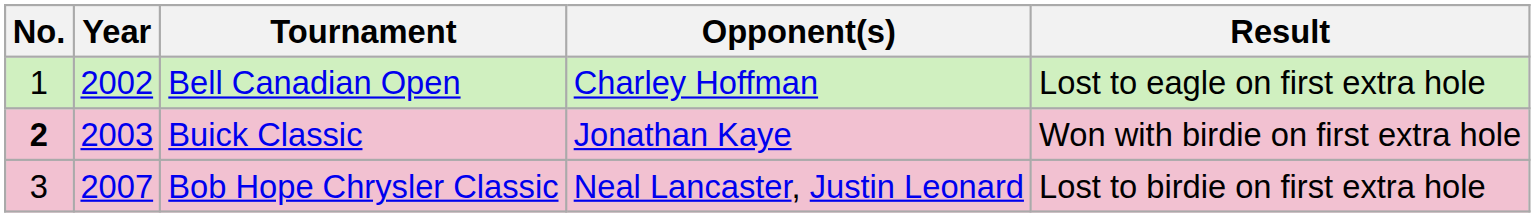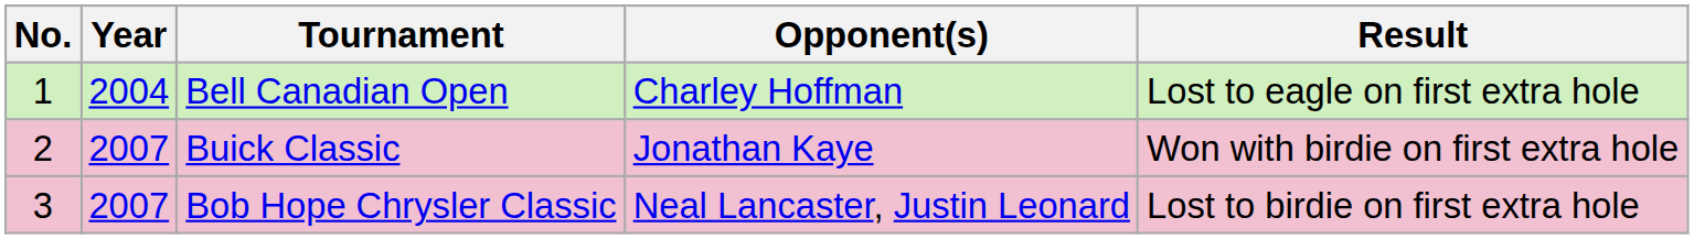 <table class="wikitable" style="font-size:95%;">
 <tr>
 <th>No.</th>
 <th>Year</th>
 <th>Tournament</th>
 <th>Opponent(s)</th>
 <th>Result</th>
 </tr>
 <tr style="background:#D0F0C0;">
 <td align=center>1</td>
-<td><a href='#'>2002</a></td>
+<td><a href='#'>2004</a></td>
 <td><a href='#'>Bell Canadian Open</a></td>
 <td> <a href='#'>Charley Hoffman</a></td>
 <td>Lost to eagle on first extra hole</td>
 </tr>
 <tr style="background:#F2C1D1;">
-<td align=center><strong>2</strong></td>
-<td><a href='#'>2003</a></td>
+<td align=center>2</td>
+<td><a href='#'>2007</a></td>
 <td><a href='#'>Buick Classic</a></td>
 <td> <a href='#'>Jonathan Kaye</a></td>
 <td>Won with birdie on first extra hole</td>
 </tr>
 <tr style="background:#F2C1D1;">
 <td align=center>3</td>
 <td><a href='#'>2007</a></td>
 <td><a href='#'>Bob Hope Chrysler Classic</a></td>
 <td> <a href='#'>Neal Lancaster</a>,  <a href='#'>Justin Leonard</a></td>
 <td>Lost to birdie on first extra hole</td>
 </tr>
 </table>
